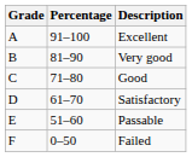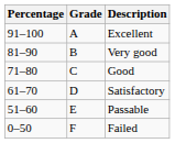 <table class="wikitable">
 <tr>
+<th>Percentage</th>
 <th>Grade</th>
-<th>Percentage</th>
 <th>Description</th>
 </tr>
 <tr>
+<td>91–100</td>
 <td>A</td>
-<td>91–100</td>
 <td>Excellent</td>
 </tr>
 <tr>
+<td>81–90</td>
 <td>B</td>
-<td>81–90</td>
 <td>Very good</td>
 </tr>
 <tr>
+<td>71–80</td>
 <td>C</td>
-<td>71–80</td>
 <td>Good</td>
 </tr>
 <tr>
+<td>61–70</td>
 <td>D</td>
-<td>61–70</td>
 <td>Satisfactory</td>
 </tr>
 <tr>
+<td>51–60</td>
 <td>E</td>
-<td>51–60</td>
 <td>Passable</td>
 </tr>
 <tr>
+<td>0–50</td>
 <td>F</td>
-<td>0–50</td>
 <td>Failed</td>
 </tr>
 </table>
